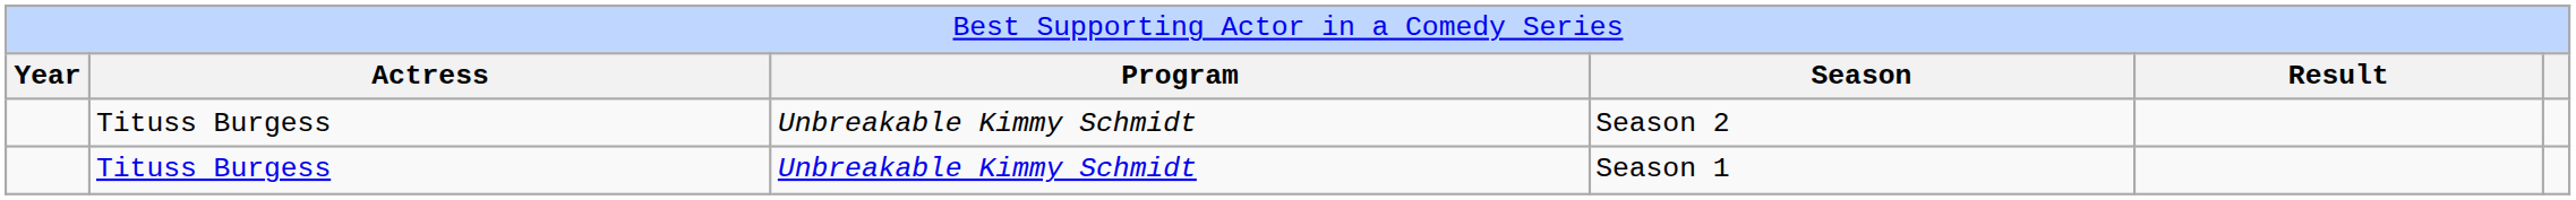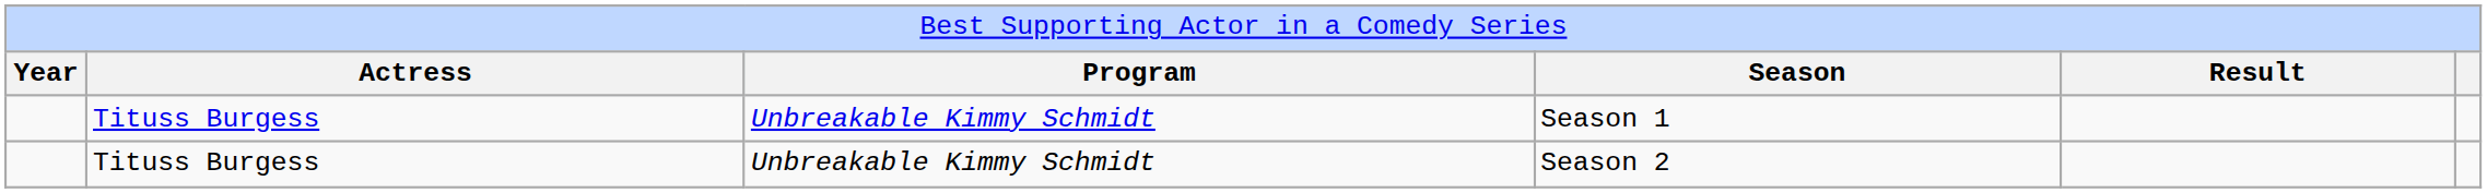 <table class="wikitable plainrowheaders" style="font-size: 90%" width=85%>
 <tr>
 </tr>
 <tr ---- bgcolor="#bfd7ff">
 <td colspan=6 align=center><a href='#'>Best Supporting Actor in a Comedy Series</a></td>
 </tr>
 <tr ---- bgcolor="#ebf5ff">
 <th scope="col" style="width:2%;">Year</th>
 <th scope="col" style="width:25%;">Actress</th>
 <th scope="col" style="width:30%;">Program</th>
 <th scope="col" style="width:20%;">Season</th>
 <th scope="col" style="width:15%;">Result</th>
 <th scope="col" class="unsortable" style="width:1%;"></th>
 </tr>
 <tr>
 <td></td>
+<td><a href='#'>Tituss Burgess</a></td>
+<td><em><a href='#'>Unbreakable Kimmy Schmidt</a></em></td>
+<td>Season 1</td>
+<td></td>
+<td></td>
+</tr>
+<tr>
+<td></td>
 <td>Tituss Burgess</td>
 <td><em>Unbreakable Kimmy Schmidt</em></td>
 <td>Season 2</td>
 <td></td>
 <td></td>
 </tr>
-<tr>
-<td></td>
-<td><a href='#'>Tituss Burgess</a></td>
-<td><em><a href='#'>Unbreakable Kimmy Schmidt</a></em></td>
-<td>Season 1</td>
-<td></td>
-<td></td>
-</tr>
 </table>
